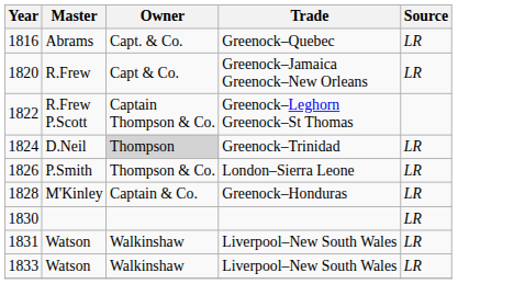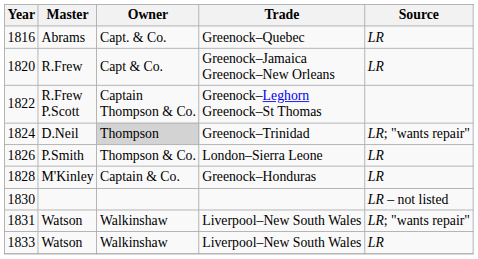 <table class=" wikitable">
 <tr>
 <th>Year</th>
 <th>Master</th>
 <th>Owner</th>
 <th>Trade</th>
 <th>Source</th>
 </tr>
 <tr>
 <td>1816</td>
 <td>Abrams</td>
 <td>Capt. & Co.</td>
 <td>Greenock–Quebec</td>
 <td><em>LR</em></td>
 </tr>
 <tr>
 <td>1820</td>
 <td>R.Frew</td>
 <td>Capt & Co.</td>
 <td>Greenock–Jamaica<br>Greenock–New Orleans</td>
 <td><em>LR</em></td>
 </tr>
 <tr>
 <td>1822</td>
 <td>R.Frew<br>P.Scott</td>
 <td>Captain<br>Thompson & Co.</td>
 <td>Greenock–<a href='#'>Leghorn</a><br>Greenock–St Thomas</td>
 <td></td>
 </tr>
 <tr>
 <td>1824</td>
 <td>D.Neil</td>
 <td style="background: lightgrey;">Thompson</td>
 <td>Greenock–Trinidad</td>
-<td><em>LR</em></td>
+<td><em>LR</em>; "wants repair"</td>
 </tr>
 <tr>
 <td>1826</td>
 <td>P.Smith</td>
 <td>Thompson & Co.</td>
 <td>London–Sierra Leone</td>
 <td><em>LR</em></td>
 </tr>
 <tr>
 <td>1828</td>
 <td>M'Kinley</td>
 <td>Captain & Co.</td>
 <td>Greenock–Honduras</td>
 <td><em>LR</em></td>
 </tr>
 <tr>
 <td>1830</td>
 <td></td>
 <td></td>
 <td></td>
-<td><em>LR</em></td>
+<td><em>LR</em> – not listed</td>
 </tr>
 <tr>
 <td>1831</td>
 <td>Watson</td>
 <td>Walkinshaw</td>
 <td>Liverpool–New South Wales</td>
-<td><em>LR</em></td>
+<td><em>LR</em>; "wants repair"</td>
 </tr>
 <tr>
 <td>1833</td>
 <td>Watson</td>
 <td>Walkinshaw</td>
 <td>Liverpool–New South Wales</td>
 <td><em>LR</em></td>
 </tr>
 <tr>
 </tr>
 </table>
